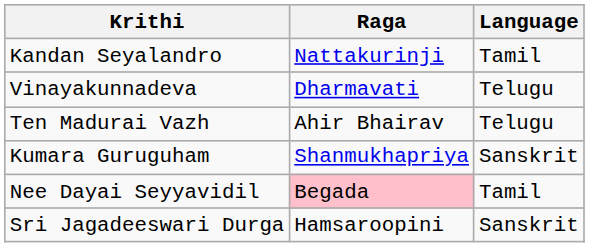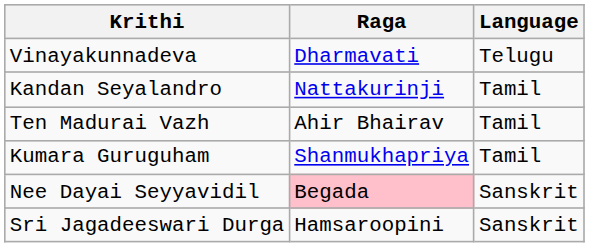 <table class="wikitable">
 <tr>
 <th>Krithi</th>
 <th>Raga</th>
 <th>Language</th>
 </tr>
 <tr>
+<td>Vinayakunnadeva</td>
+<td><a href='#'>Dharmavati</a></td>
+<td>Telugu</td>
+</tr>
+<tr>
 <td>Kandan Seyalandro</td>
 <td><a href='#'>Nattakurinji</a></td>
 <td>Tamil</td>
 </tr>
 <tr>
-<td>Vinayakunnadeva</td>
-<td><a href='#'>Dharmavati</a></td>
-<td>Telugu</td>
-</tr>
-<tr>
 <td>Ten Madurai Vazh</td>
 <td>Ahir Bhairav</td>
-<td>Telugu</td>
+<td>Tamil</td>
 </tr>
 <tr>
 <td>Kumara Guruguham</td>
 <td><a href='#'>Shanmukhapriya</a></td>
-<td>Sanskrit</td>
+<td>Tamil</td>
 </tr>
 <tr>
 <td>Nee Dayai Seyyavidil</td>
 <td style="background: pink;">Begada</td>
-<td>Tamil</td>
+<td>Sanskrit</td>
 </tr>
 <tr>
 <td>Sri Jagadeeswari Durga</td>
 <td>Hamsaroopini</td>
 <td>Sanskrit</td>
 </tr>
 </table>
